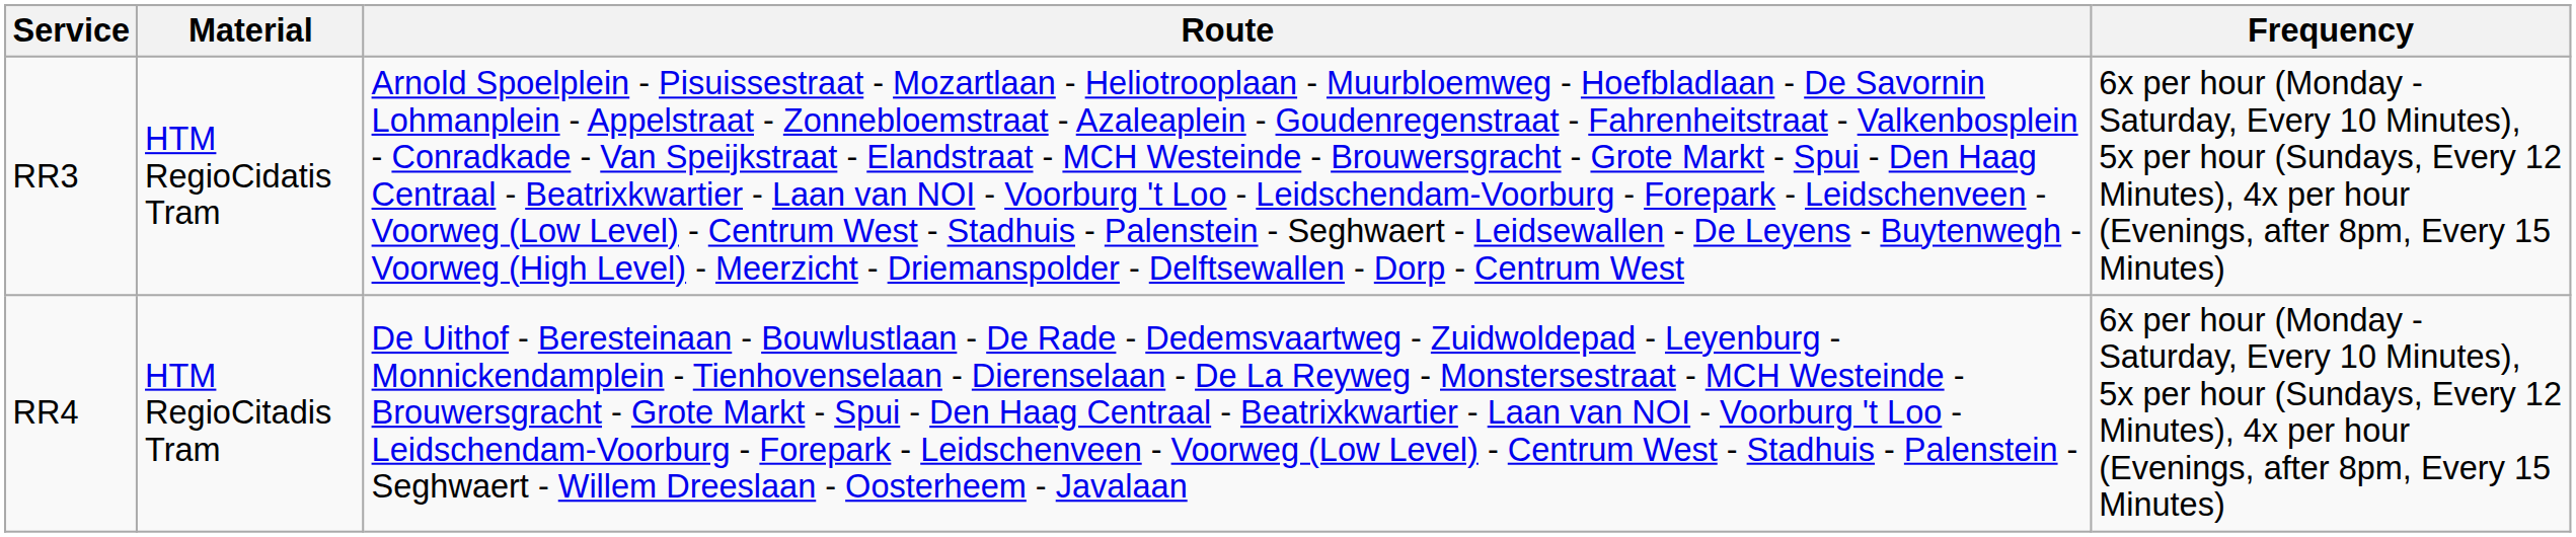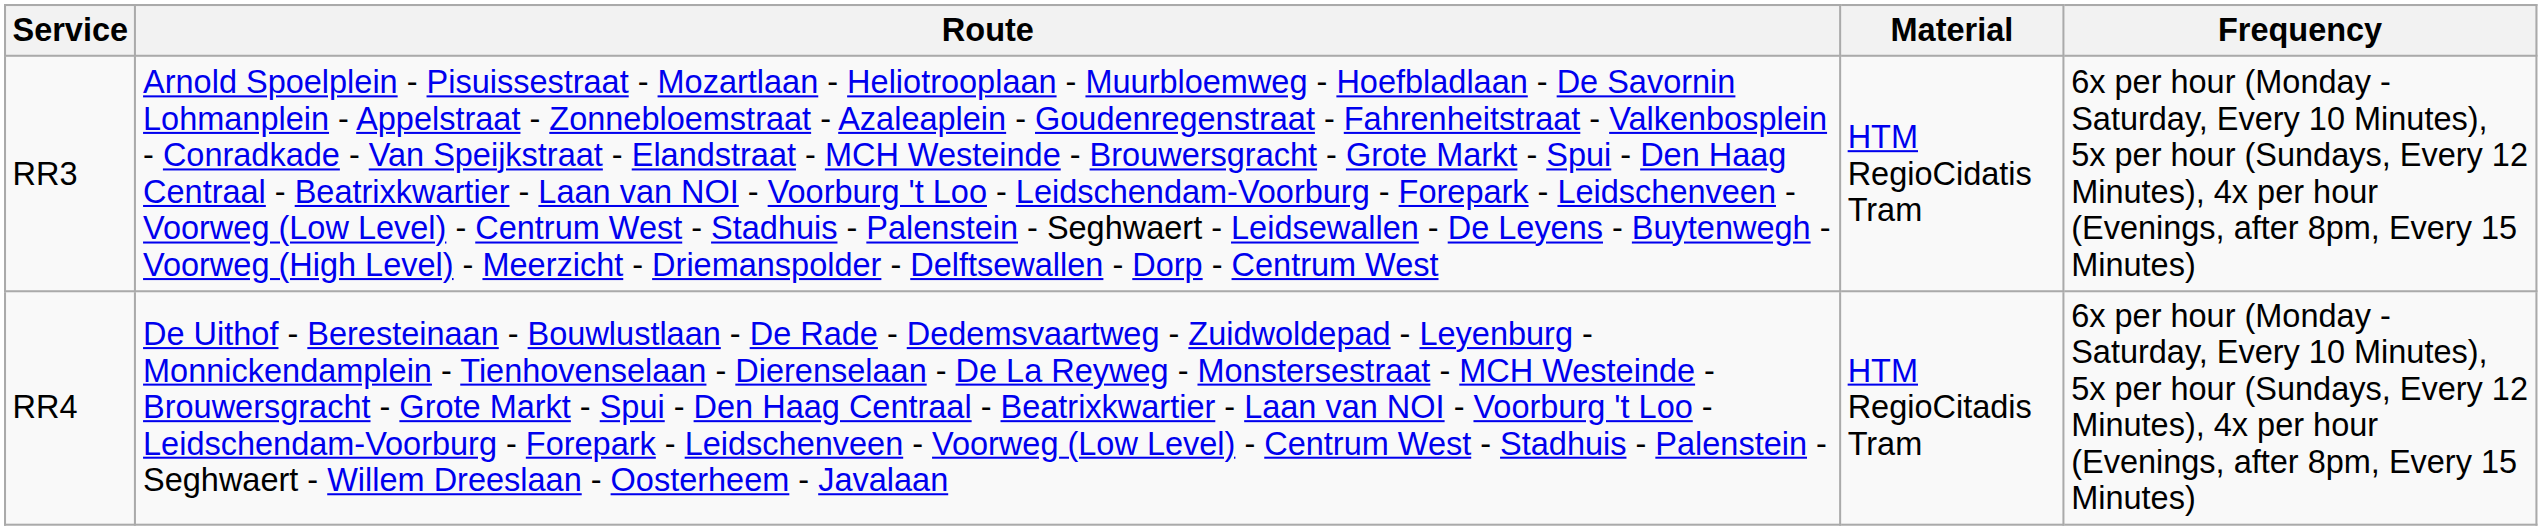 <table class="wikitable vatop">
 <tr>
 <th>Service</th>
+<th>Route</th>
 <th>Material</th>
-<th>Route</th>
 <th>Frequency</th>
 </tr>
 <tr>
 <td>RR3</td>
+<td><a href='#'>Arnold Spoelplein</a> - <a href='#'>Pisuissestraat</a> - <a href='#'>Mozartlaan</a> - <a href='#'>Heliotrooplaan</a> - <a href='#'>Muurbloemweg</a> - <a href='#'>Hoefbladlaan</a> - <a href='#'>De Savornin Lohmanplein</a> - <a href='#'>Appelstraat</a> - <a href='#'>Zonnebloemstraat</a> - <a href='#'>Azaleaplein</a> - <a href='#'>Goudenregenstraat</a> - <a href='#'>Fahrenheitstraat</a> - <a href='#'>Valkenbosplein</a> - <a href='#'>Conradkade</a> - <a href='#'>Van Speijkstraat</a> - <a href='#'>Elandstraat</a> - <a href='#'>MCH Westeinde</a> - <a href='#'>Brouwersgracht</a> - <a href='#'>Grote Markt</a> - <a href='#'>Spui</a> - <a href='#'>Den Haag Centraal</a> - <a href='#'>Beatrixkwartier</a> - <a href='#'>Laan van NOI</a> - <a href='#'>Voorburg 't Loo</a> - <a href='#'>Leidschendam-Voorburg</a> - <a href='#'>Forepark</a> - <a href='#'>Leidschenveen</a> - <a href='#'>Voorweg (Low Level)</a> - <a href='#'>Centrum West</a> - <a href='#'>Stadhuis</a> - <a href='#'>Palenstein</a> - Seghwaert - <a href='#'>Leidsewallen</a> - <a href='#'>De Leyens</a> - <a href='#'>Buytenwegh</a> - <a href='#'>Voorweg (High Level)</a> - <a href='#'>Meerzicht</a> - <a href='#'>Driemanspolder</a> - <a href='#'>Delftsewallen</a> - <a href='#'>Dorp</a> - <a href='#'>Centrum West</a></td>
 <td><a href='#'>HTM</a> RegioCidatis Tram</td>
-<td><a href='#'>Arnold Spoelplein</a> - <a href='#'>Pisuissestraat</a> - <a href='#'>Mozartlaan</a> - <a href='#'>Heliotrooplaan</a> - <a href='#'>Muurbloemweg</a> - <a href='#'>Hoefbladlaan</a> - <a href='#'>De Savornin Lohmanplein</a> - <a href='#'>Appelstraat</a> - <a href='#'>Zonnebloemstraat</a> - <a href='#'>Azaleaplein</a> - <a href='#'>Goudenregenstraat</a> - <a href='#'>Fahrenheitstraat</a> - <a href='#'>Valkenbosplein</a> - <a href='#'>Conradkade</a> - <a href='#'>Van Speijkstraat</a> - <a href='#'>Elandstraat</a> - <a href='#'>MCH Westeinde</a> - <a href='#'>Brouwersgracht</a> - <a href='#'>Grote Markt</a> - <a href='#'>Spui</a> - <a href='#'>Den Haag Centraal</a> - <a href='#'>Beatrixkwartier</a> - <a href='#'>Laan van NOI</a> - <a href='#'>Voorburg 't Loo</a> - <a href='#'>Leidschendam-Voorburg</a> - <a href='#'>Forepark</a> - <a href='#'>Leidschenveen</a> - <a href='#'>Voorweg (Low Level)</a> - <a href='#'>Centrum West</a> - <a href='#'>Stadhuis</a> - <a href='#'>Palenstein</a> - Seghwaert - <a href='#'>Leidsewallen</a> - <a href='#'>De Leyens</a> - <a href='#'>Buytenwegh</a> - <a href='#'>Voorweg (High Level)</a> - <a href='#'>Meerzicht</a> - <a href='#'>Driemanspolder</a> - <a href='#'>Delftsewallen</a> - <a href='#'>Dorp</a> - <a href='#'>Centrum West</a></td>
 <td>6x per hour (Monday - Saturday, Every 10 Minutes), 5x per hour (Sundays, Every 12 Minutes), 4x per hour (Evenings, after 8pm, Every 15 Minutes)</td>
 </tr>
 <tr>
 <td>RR4</td>
+<td><a href='#'>De Uithof</a> - <a href='#'>Beresteinaan</a> - <a href='#'>Bouwlustlaan</a> - <a href='#'>De Rade</a> - <a href='#'>Dedemsvaartweg</a> - <a href='#'>Zuidwoldepad</a> - <a href='#'>Leyenburg</a> - <a href='#'>Monnickendamplein</a> - <a href='#'>Tienhovenselaan</a> - <a href='#'>Dierenselaan</a> - <a href='#'>De La Reyweg</a> - <a href='#'>Monstersestraat</a> - <a href='#'>MCH Westeinde</a> - <a href='#'>Brouwersgracht</a> - <a href='#'>Grote Markt</a> - <a href='#'>Spui</a> - <a href='#'>Den Haag Centraal</a> - <a href='#'>Beatrixkwartier</a> - <a href='#'>Laan van NOI</a> - <a href='#'>Voorburg 't Loo</a> - <a href='#'>Leidschendam-Voorburg</a> - <a href='#'>Forepark</a> - <a href='#'>Leidschenveen</a> - <a href='#'>Voorweg (Low Level)</a> - <a href='#'>Centrum West</a> - <a href='#'>Stadhuis</a> - <a href='#'>Palenstein</a> - Seghwaert - <a href='#'>Willem Dreeslaan</a> - <a href='#'>Oosterheem</a> - <a href='#'>Javalaan</a></td>
 <td><a href='#'>HTM</a> RegioCitadis Tram</td>
-<td><a href='#'>De Uithof</a> - <a href='#'>Beresteinaan</a> - <a href='#'>Bouwlustlaan</a> - <a href='#'>De Rade</a> - <a href='#'>Dedemsvaartweg</a> - <a href='#'>Zuidwoldepad</a> - <a href='#'>Leyenburg</a> - <a href='#'>Monnickendamplein</a> - <a href='#'>Tienhovenselaan</a> - <a href='#'>Dierenselaan</a> - <a href='#'>De La Reyweg</a> - <a href='#'>Monstersestraat</a> - <a href='#'>MCH Westeinde</a> - <a href='#'>Brouwersgracht</a> - <a href='#'>Grote Markt</a> - <a href='#'>Spui</a> - <a href='#'>Den Haag Centraal</a> - <a href='#'>Beatrixkwartier</a> - <a href='#'>Laan van NOI</a> - <a href='#'>Voorburg 't Loo</a> - <a href='#'>Leidschendam-Voorburg</a> - <a href='#'>Forepark</a> - <a href='#'>Leidschenveen</a> - <a href='#'>Voorweg (Low Level)</a> - <a href='#'>Centrum West</a> - <a href='#'>Stadhuis</a> - <a href='#'>Palenstein</a> - Seghwaert - <a href='#'>Willem Dreeslaan</a> - <a href='#'>Oosterheem</a> - <a href='#'>Javalaan</a></td>
 <td>6x per hour (Monday - Saturday, Every 10 Minutes), 5x per hour (Sundays, Every 12 Minutes), 4x per hour (Evenings, after 8pm, Every 15 Minutes)</td>
 </tr>
 </table>
